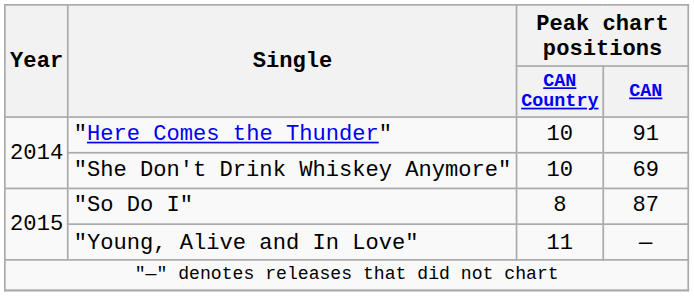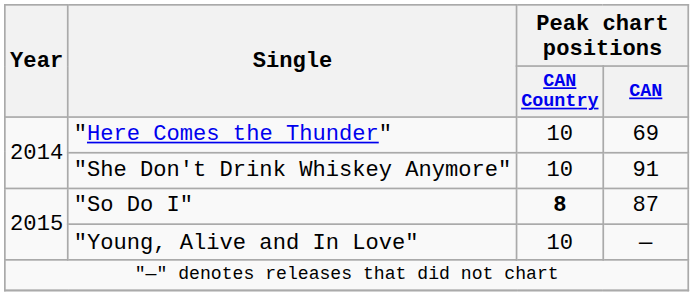 <table class="wikitable" style="text-align:center;">
 <tr>
 <th rowspan="2">Year</th>
 <th rowspan="2">Single</th>
 <th colspan="2">Peak chart<br>positions</th>
 </tr>
 <tr style="font-size:smaller;">
 <th width="45"><a href='#'>CAN Country</a><br></th>
 <th width="45"><a href='#'>CAN</a><br></th>
 </tr>
 <tr>
 <td rowspan="2">2014</td>
 <td align="left">"<a href='#'>Here Comes the Thunder</a>"</td>
 <td>10</td>
-<td>91</td>
+<td>69</td>
 </tr>
 <tr>
 <td align="left">"She Don't Drink Whiskey Anymore"</td>
 <td>10</td>
-<td>69</td>
+<td>91</td>
 </tr>
 <tr>
 <td rowspan="2">2015</td>
 <td align="left">"So Do I"</td>
-<td>8</td>
+<td><strong>8</strong></td>
 <td>87</td>
 </tr>
 <tr>
 <td align="left">"Young, Alive and In Love"</td>
-<td>11</td>
+<td>10</td>
 <td>—</td>
 </tr>
 <tr>
 <td colspan="4" style="font-size:8pt">"—" denotes releases that did not chart</td>
 </tr>
 <tr>
 </tr>
 </table>
